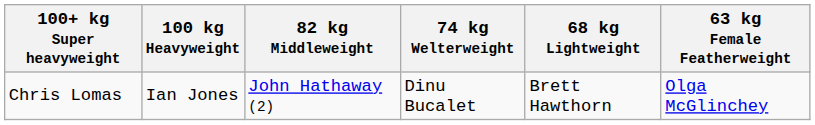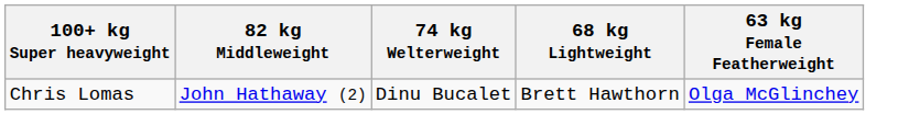 <table class="wikitable">
 <tr>
 <th>100+ kg<br><small>Super heavyweight</small></th>
-<th>100 kg<br><small>Heavyweight</small></th>
 <th>82 kg<br><small>Middleweight</small></th>
 <th>74 kg<br><small>Welterweight</small></th>
 <th>68 kg<br><small>Lightweight</small></th>
 <th>63 kg<br><small>Female</small><br><small>Featherweight</small></th>
 </tr>
 <tr>
 <td>Chris Lomas<br><small></small> <small></small></td>
-<td>Ian Jones<br><small></small> <small></small></td>
 <td><a href='#'>John Hathaway</a> <small>(2)</small><br><small></small> <small></small></td>
 <td>Dinu Bucalet<br><small></small></td>
 <td>Brett Hawthorn<br><small></small> <small></small></td>
 <td><a href='#'>Olga McGlinchey</a><br><small></small> <small></small></td>
 </tr>
 </table>
